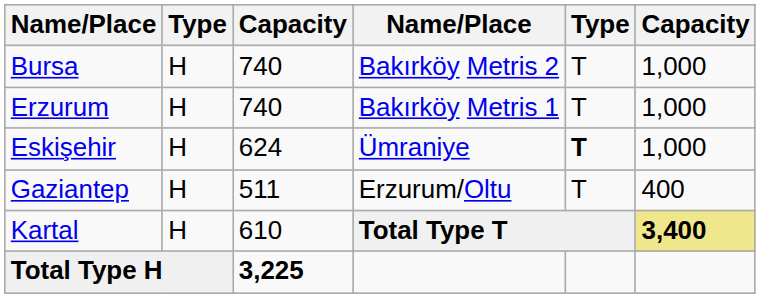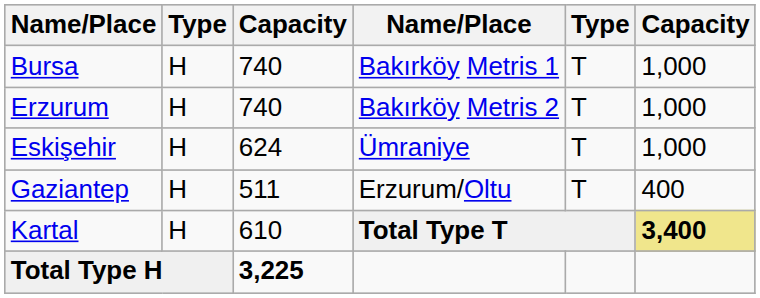 <table class="wikitable">
 <tr>
 <th>Name/Place</th>
 <th>Type</th>
 <th>Capacity</th>
 <th>Name/Place</th>
 <th>Type</th>
 <th>Capacity</th>
 </tr>
 <tr>
 <td><a href='#'>Bursa</a></td>
 <td>H</td>
 <td>740</td>
-<td><a href='#'>Bakırköy</a> <a href='#'>Metris 2</a></td>
+<td><a href='#'>Bakırköy</a> <a href='#'>Metris 1</a></td>
 <td>T</td>
 <td>1,000</td>
 </tr>
 <tr>
 <td><a href='#'>Erzurum</a></td>
 <td>H</td>
 <td>740</td>
-<td><a href='#'>Bakırköy</a> <a href='#'>Metris 1</a></td>
+<td><a href='#'>Bakırköy</a> <a href='#'>Metris 2</a></td>
 <td>T</td>
 <td>1,000</td>
 </tr>
 <tr>
 <td><a href='#'>Eskişehir</a></td>
 <td>H</td>
 <td>624</td>
 <td><a href='#'>Ümraniye</a></td>
-<td><strong>T</strong></td>
+<td>T</td>
 <td>1,000</td>
 </tr>
 <tr>
 <td><a href='#'>Gaziantep</a></td>
 <td>H</td>
 <td>511</td>
 <td>Erzurum/<a href='#'>Oltu</a></td>
 <td>T</td>
 <td>400</td>
 </tr>
 <tr>
 <td><a href='#'>Kartal</a></td>
 <td>H</td>
 <td>610</td>
 <td colspan=2 style="background:#f0f0f0;"><strong>Total Type T</strong></td>
 <td style="background: khaki;"><strong>3,400</strong></td>
 </tr>
 <tr>
 <td colspan=2 style="background:#f0f0f0;"><strong>Total Type H</strong></td>
 <td><strong>3,225</strong></td>
 <td></td>
 <td></td>
 <td></td>
 </tr>
 </table>
